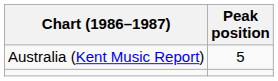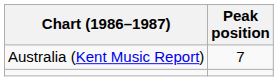 <table class="wikitable">
 <tr>
 <th>Chart (1986–1987)</th>
 <th>Peak<br>position</th>
 </tr>
 <tr>
 <td>Australia (<a href='#'>Kent Music Report</a>)</td>
-<td align="center">5</td>
+<td align="center">7</td>
 </tr>
 <tr>
 <td></td>
 </tr>
 </table>
